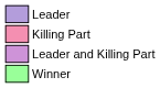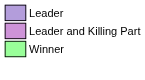 <table class="toccolours" style="font-size: 80%; white-space: nowrap">
 <tr>
 <td style="background:#b39ddb; border:1px solid black;">      </td>
 <td>Leader</td>
-</tr>
-<tr>
-<td style="background:#f48fb1; border:1px solid black;">      </td>
-<td>Killing Part</td>
 </tr>
 <tr>
 <td style="background:#ce93d8; border:1px solid black;">      </td>
 <td>Leader and Killing Part</td>
 </tr>
 <tr>
 <td style="background:#99ff99; border:1px solid black;">      </td>
 <td>Winner</td>
 </tr>
 </table>
